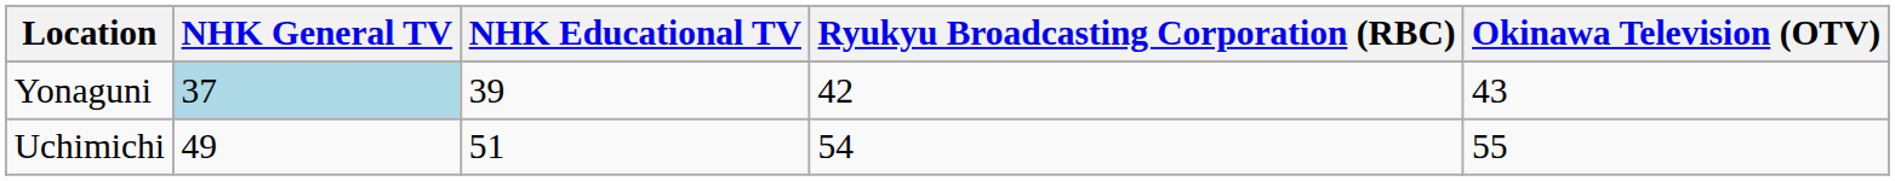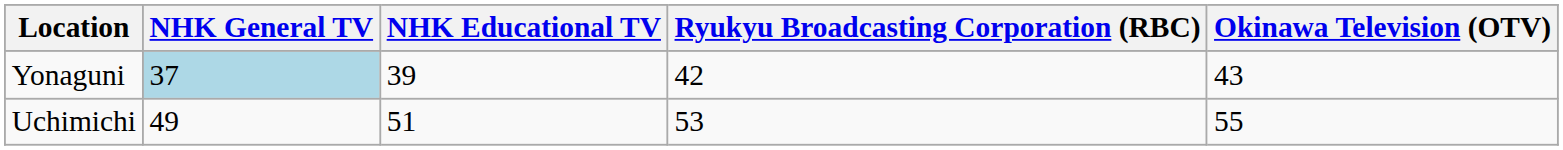 <table class="wikitable" border="1">
 <tr>
 <th>Location</th>
 <th><a href='#'>NHK General TV</a></th>
 <th><a href='#'>NHK Educational TV</a></th>
 <th><a href='#'>Ryukyu Broadcasting Corporation</a> (RBC)</th>
 <th><a href='#'>Okinawa Television</a> (OTV)</th>
 </tr>
 <tr>
 <td>Yonaguni</td>
 <td style="background: lightblue;">37</td>
 <td>39</td>
 <td>42</td>
 <td>43</td>
 </tr>
 <tr>
 <td>Uchimichi</td>
 <td>49</td>
 <td>51</td>
-<td>54</td>
+<td>53</td>
 <td>55</td>
 </tr>
 </table>
